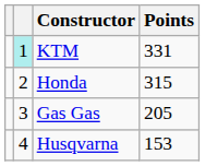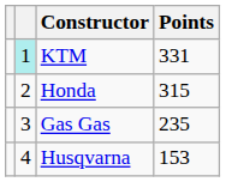 <table class="wikitable" style="font-size: 85%;">
 <tr>
 <th></th>
 <th></th>
 <th>Constructor</th>
 <th>Points</th>
 </tr>
 <tr>
 <td></td>
 <td align=center style="background: paleturquoise;">1</td>
 <td> <a href='#'>KTM</a></td>
 <td align=left>331</td>
 </tr>
 <tr>
 <td></td>
 <td align=center>2</td>
 <td> <a href='#'>Honda</a></td>
 <td align=left>315</td>
 </tr>
 <tr>
 <td></td>
 <td align=center>3</td>
 <td> <a href='#'>Gas Gas</a></td>
-<td align=left>205</td>
+<td align=left>235</td>
 </tr>
 <tr>
 <td></td>
 <td align=center>4</td>
 <td> <a href='#'>Husqvarna</a></td>
 <td align=left>153</td>
 </tr>
 </table>
